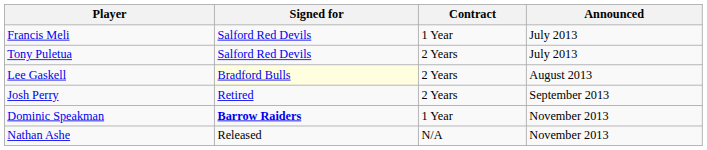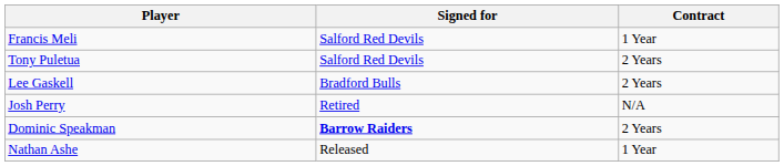 <table class="wikitable"  style="width:65%; font-size:90%;">
 <tr>
 <th>Player</th>
 <th>Signed for</th>
 <th>Contract</th>
-<th>Announced</th>
 </tr>
 <tr>
 <td> <a href='#'>Francis Meli</a></td>
 <td><a href='#'>Salford Red Devils</a></td>
 <td>1 Year</td>
-<td>July 2013</td>
 </tr>
 <tr>
 <td> <a href='#'>Tony Puletua</a></td>
 <td><a href='#'>Salford Red Devils</a></td>
 <td>2 Years</td>
-<td>July 2013</td>
 </tr>
 <tr>
 <td> <a href='#'>Lee Gaskell</a></td>
-<td style="background: lightyellow;"><a href='#'>Bradford Bulls</a></td>
+<td><a href='#'>Bradford Bulls</a></td>
 <td>2 Years</td>
-<td>August 2013</td>
 </tr>
 <tr>
 <td> <a href='#'>Josh Perry</a></td>
 <td><a href='#'>Retired</a></td>
-<td>2 Years</td>
-<td>September 2013</td>
+<td>N/A</td>
 </tr>
 <tr>
 <td> <a href='#'>Dominic Speakman</a></td>
 <td><strong><a href='#'>Barrow Raiders</a></strong></td>
-<td>1 Year</td>
-<td>November 2013</td>
+<td>2 Years</td>
 </tr>
 <tr>
 <td> <a href='#'>Nathan Ashe</a></td>
 <td>Released</td>
-<td>N/A</td>
-<td>November 2013</td>
+<td>1 Year</td>
 </tr>
 </table>
